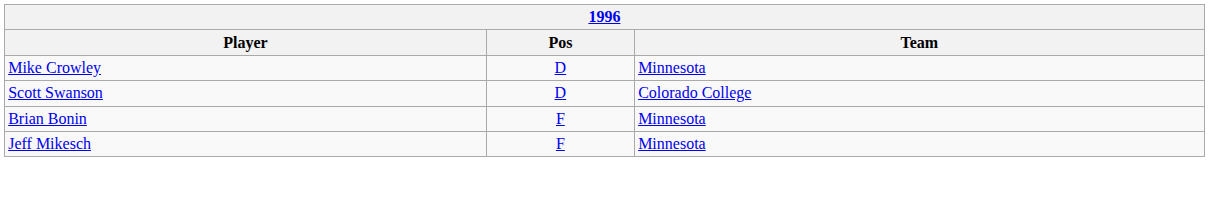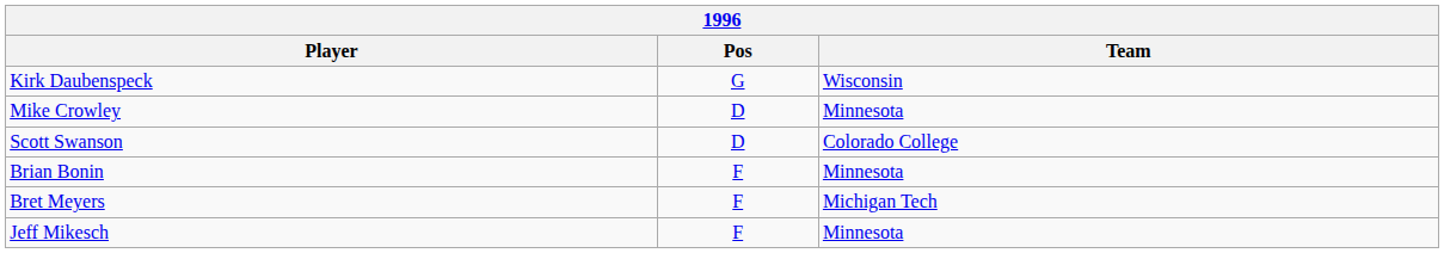 <table class="wikitable" width=95%>
 <tr>
 <th colspan=3><a href='#'>1996</a></th>
 </tr>
 <tr>
 <th>Player</th>
 <th>Pos</th>
 <th>Team</th>
+</tr>
+<tr>
+<td><a href='#'>Kirk Daubenspeck</a></td>
+<td align=center><a href='#'>G</a></td>
+<td><a href='#'>Wisconsin</a></td>
 </tr>
 <tr>
 <td><a href='#'>Mike Crowley</a></td>
 <td align=center><a href='#'>D</a></td>
 <td><a href='#'>Minnesota</a></td>
 </tr>
 <tr>
 <td><a href='#'>Scott Swanson</a></td>
 <td align=center><a href='#'>D</a></td>
 <td><a href='#'>Colorado College</a></td>
 </tr>
 <tr>
 <td><a href='#'>Brian Bonin</a></td>
 <td align=center><a href='#'>F</a></td>
 <td><a href='#'>Minnesota</a></td>
 </tr>
 <tr>
+<td><a href='#'>Bret Meyers</a></td>
+<td align=center><a href='#'>F</a></td>
+<td><a href='#'>Michigan Tech</a></td>
+</tr>
+<tr>
 <td><a href='#'>Jeff Mikesch</a></td>
 <td align=center><a href='#'>F</a></td>
 <td><a href='#'>Minnesota</a></td>
 </tr>
 </table>
